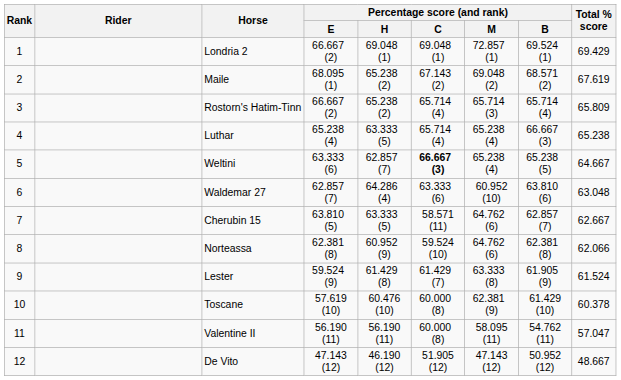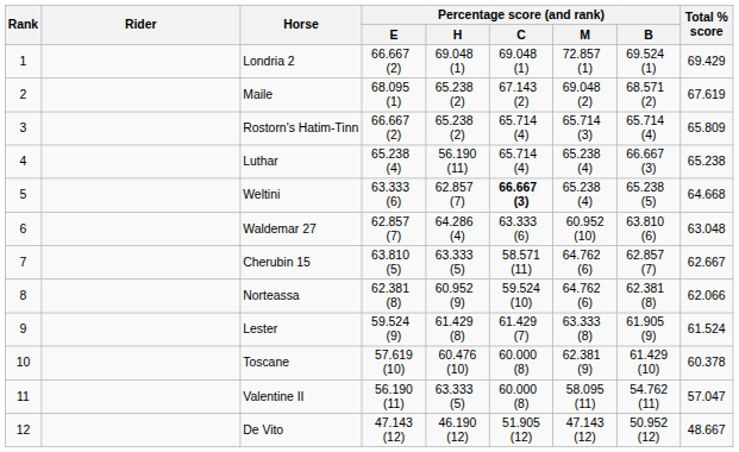 <table class="wikitable" style="text-align:center">
 <tr>
 <th rowspan=2>Rank</th>
 <th rowspan=2 width=250>Rider</th>
 <th rowspan=2 width=150>Horse</th>
 <th colspan=5>Percentage score (and rank)</th>
 <th rowspan=2 width=60>Total % score</th>
 </tr>
 <tr>
 <th width=75>E</th>
 <th width=75>H</th>
 <th width=75>C</th>
 <th width=75>M</th>
 <th width=75>B</th>
 </tr>
 <tr>
 <td>1</td>
 <td align=left></td>
 <td align=left>Londria 2</td>
 <td>66.667   (2)</td>
 <td>69.048   (1)</td>
 <td>69.048   (1)</td>
 <td>72.857   (1)</td>
 <td>69.524   (1)</td>
 <td>69.429</td>
 </tr>
 <tr>
 <td>2</td>
 <td align=left></td>
 <td align=left>Maile</td>
 <td>68.095   (1)</td>
 <td>65.238   (2)</td>
 <td>67.143   (2)</td>
 <td>69.048   (2)</td>
 <td>68.571   (2)</td>
 <td>67.619</td>
 </tr>
 <tr>
 <td>3</td>
 <td align=left></td>
 <td align=left>Rostorn's Hatim-Tinn</td>
 <td>66.667   (2)</td>
 <td>65.238   (2)</td>
 <td>65.714   (4)</td>
 <td>65.714   (3)</td>
 <td>65.714   (4)</td>
 <td>65.809</td>
 </tr>
 <tr>
 <td>4</td>
 <td align=left></td>
 <td align=left>Luthar</td>
 <td>65.238   (4)</td>
-<td>63.333   (5)</td>
+<td>56.190 (11)</td>
 <td>65.714   (4)</td>
 <td>65.238   (4)</td>
 <td>66.667   (3)</td>
 <td>65.238</td>
 </tr>
 <tr>
 <td>5</td>
 <td align=left></td>
 <td align=left>Weltini</td>
 <td>63.333   (6)</td>
 <td>62.857   (7)</td>
 <td><strong>66.667   (3)</strong></td>
 <td>65.238   (4)</td>
 <td>65.238   (5)</td>
-<td>64.667</td>
+<td>64.668</td>
 </tr>
 <tr>
 <td>6</td>
 <td align=left></td>
 <td align=left>Waldemar 27</td>
 <td>62.857   (7)</td>
 <td>64.286   (4)</td>
 <td>63.333   (6)</td>
 <td>60.952 (10)</td>
 <td>63.810   (6)</td>
 <td>63.048</td>
 </tr>
 <tr>
 <td>7</td>
 <td align=left></td>
 <td align=left>Cherubin 15</td>
 <td>63.810   (5)</td>
 <td>63.333   (5)</td>
 <td>58.571 (11)</td>
 <td>64.762   (6)</td>
 <td>62.857   (7)</td>
 <td>62.667</td>
 </tr>
 <tr>
 <td>8</td>
 <td align=left></td>
 <td align=left>Norteassa</td>
 <td>62.381   (8)</td>
 <td>60.952   (9)</td>
 <td>59.524 (10)</td>
 <td>64.762   (6)</td>
 <td>62.381   (8)</td>
 <td>62.066</td>
 </tr>
 <tr>
 <td>9</td>
 <td align=left></td>
 <td align=left>Lester</td>
 <td>59.524   (9)</td>
 <td>61.429   (8)</td>
 <td>61.429   (7)</td>
 <td>63.333   (8)</td>
 <td>61.905   (9)</td>
 <td>61.524</td>
 </tr>
 <tr>
 <td>10</td>
 <td align=left></td>
 <td align=left>Toscane</td>
 <td>57.619 (10)</td>
 <td>60.476 (10)</td>
 <td>60.000   (8)</td>
 <td>62.381   (9)</td>
 <td>61.429 (10)</td>
 <td>60.378</td>
 </tr>
 <tr>
 <td>11</td>
 <td align=left></td>
 <td align=left>Valentine II</td>
 <td>56.190 (11)</td>
-<td>56.190 (11)</td>
+<td>63.333   (5)</td>
 <td>60.000   (8)</td>
 <td>58.095 (11)</td>
 <td>54.762 (11)</td>
 <td>57.047</td>
 </tr>
 <tr>
 <td>12</td>
 <td align=left></td>
 <td align=left>De Vito</td>
 <td>47.143 (12)</td>
 <td>46.190 (12)</td>
 <td>51.905 (12)</td>
 <td>47.143 (12)</td>
 <td>50.952 (12)</td>
 <td>48.667</td>
 </tr>
 </table>
